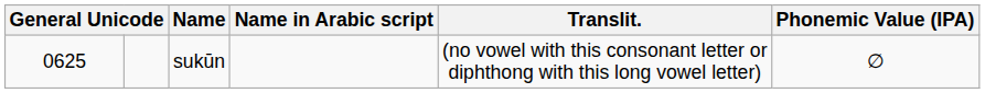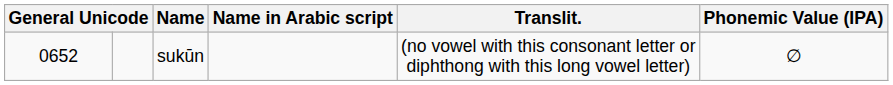 <table class="wikitable">
 <tr>
 <th colspan=2>General Unicode</th>
 <th>Name</th>
 <th>Name in Arabic script</th>
 <th>Translit.</th>
 <th>Phonemic Value (IPA)</th>
 </tr>
 <tr style="text-align:center;">
-<td style="padding:10px;">0625</td>
+<td style="padding:10px;">0652</td>
 <td style="padding:10px;"></td>
 <td>sukūn</td>
 <td></td>
 <td>(no vowel with this consonant letter or<br>diphthong with this long vowel letter)</td>
 <td>∅</td>
 </tr>
 </table>
